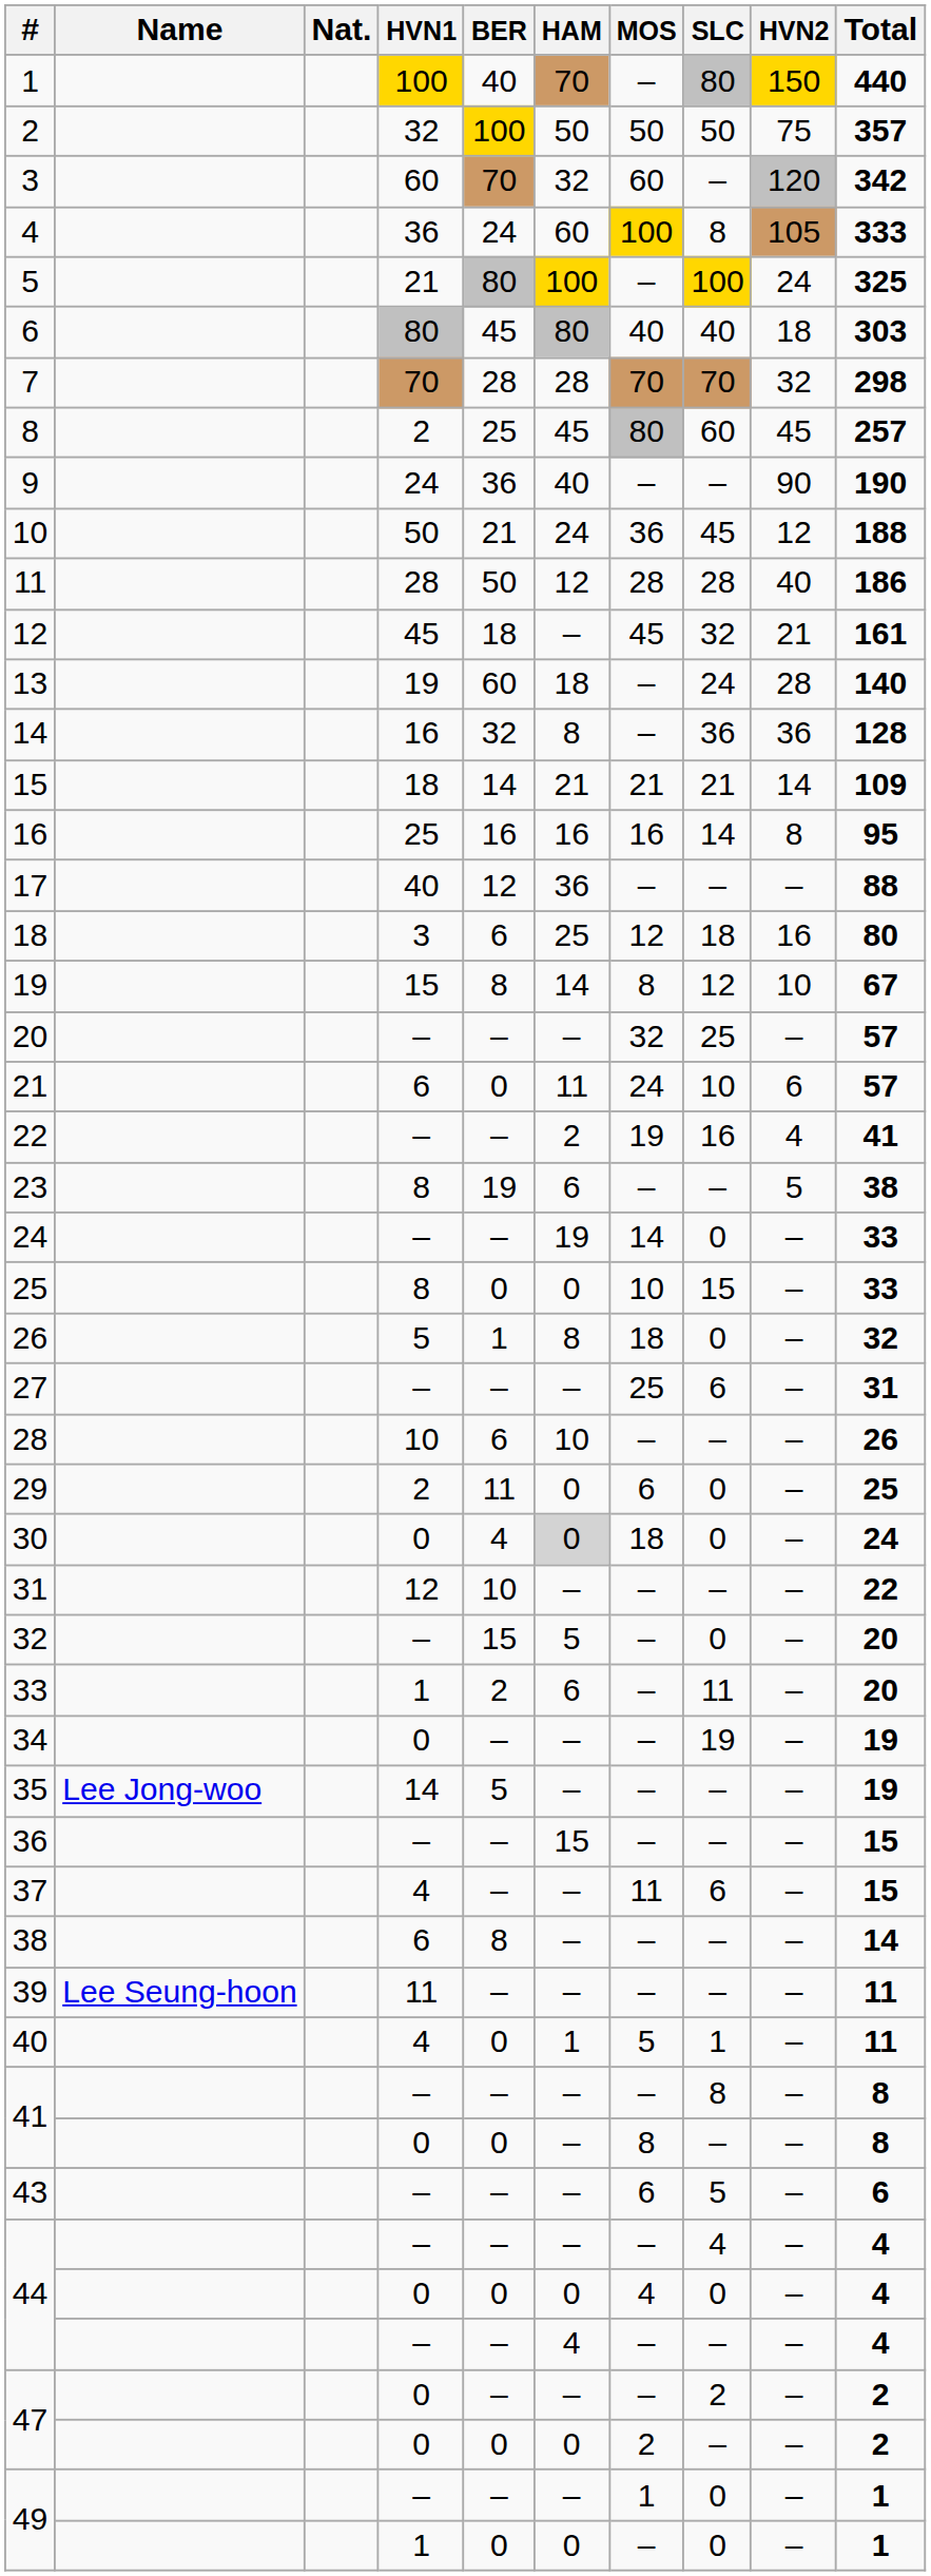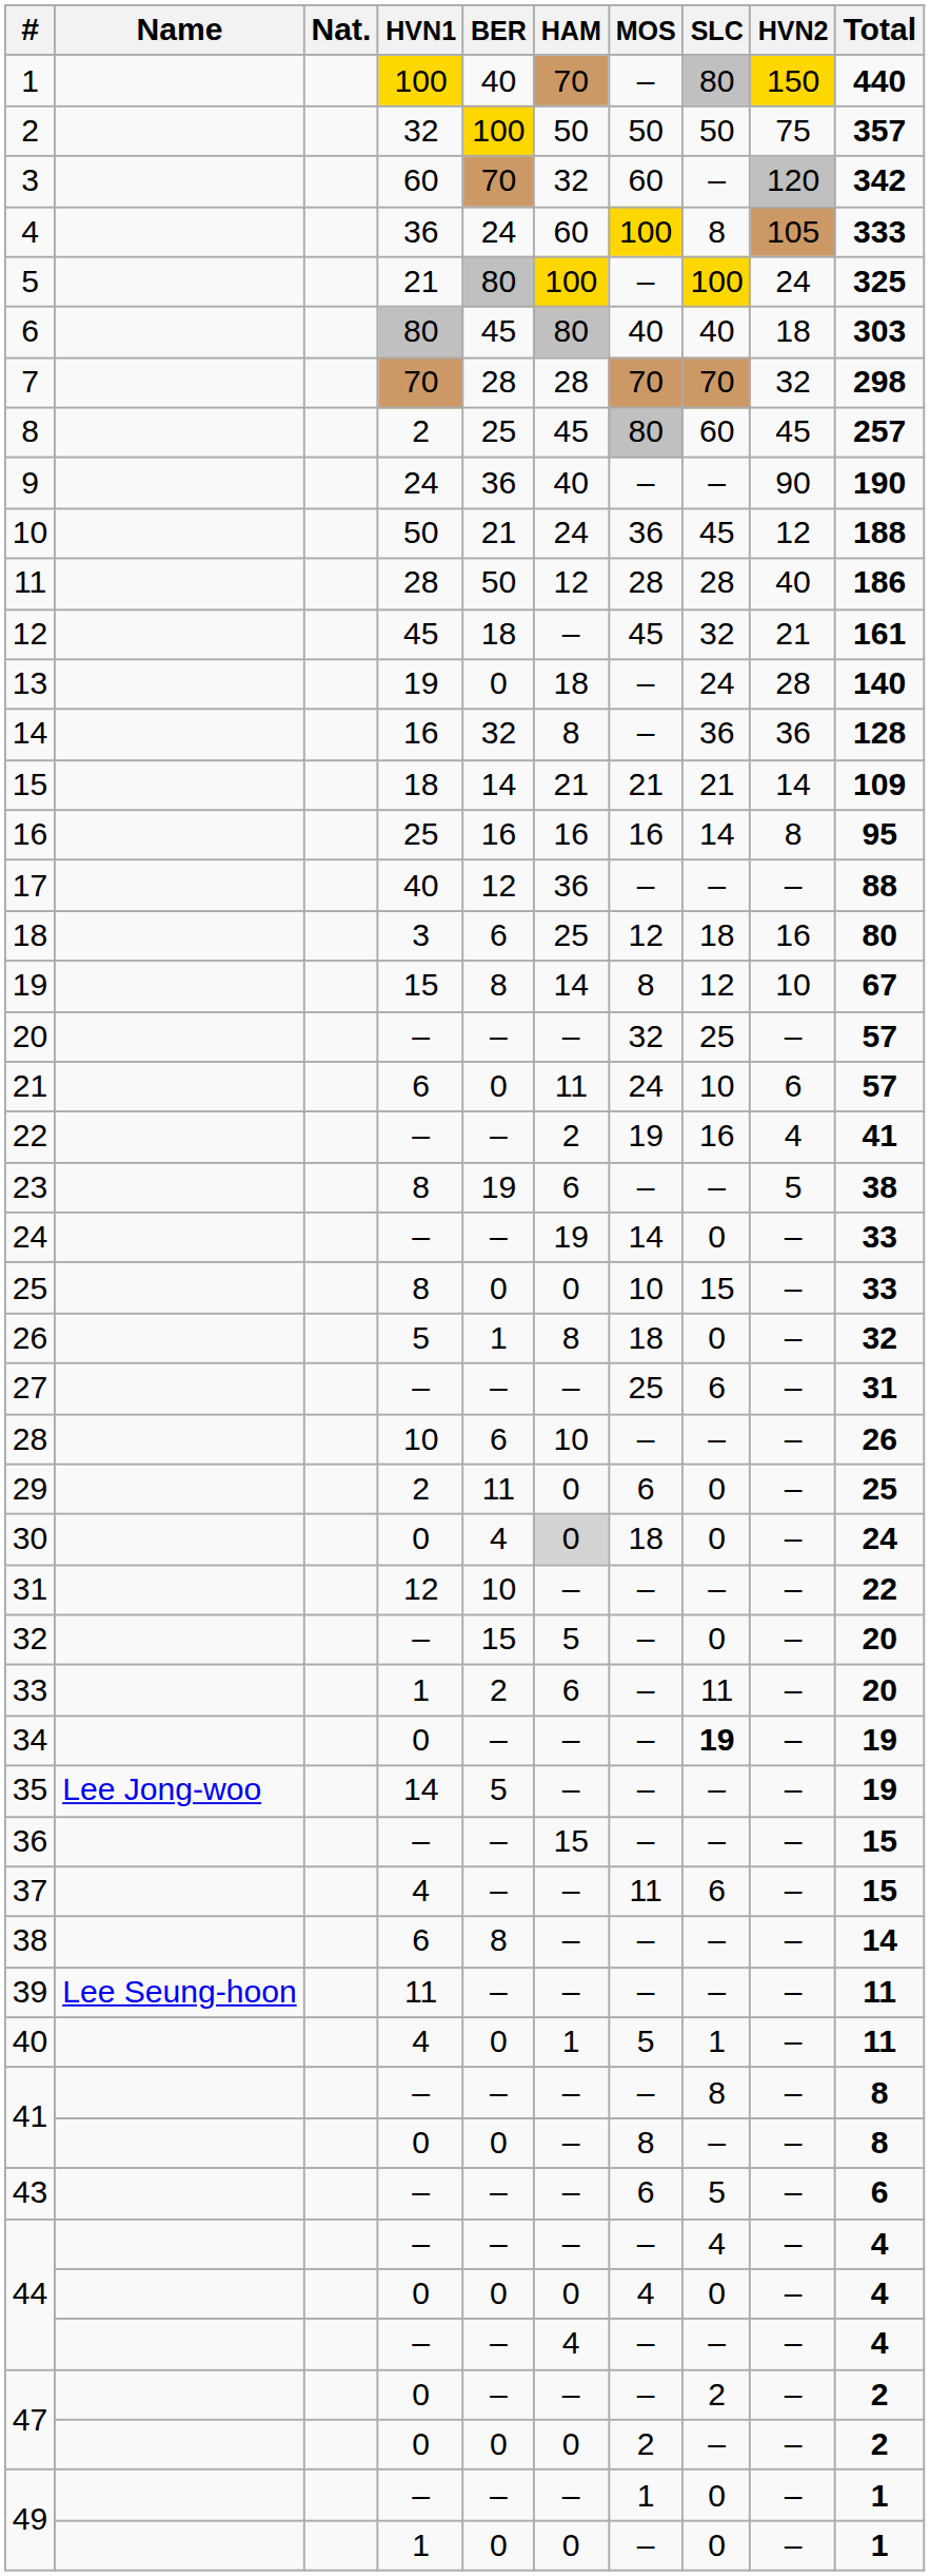 <table class="wikitable sortable" style="text-align:center;">
 <tr>
 <th>#</th>
 <th>Name</th>
 <th>Nat.</th>
 <th><small>HVN1</small></th>
 <th><small>BER</small></th>
 <th><small>HAM</small></th>
 <th><small>MOS</small></th>
 <th><small>SLC</small></th>
 <th><small>HVN2</small></th>
 <th>Total</th>
 </tr>
 <tr>
 <td>1</td>
 <td align=left></td>
 <td></td>
 <td bgcolor="gold">100</td>
 <td>40</td>
 <td bgcolor=CC9966>70</td>
 <td>–</td>
 <td bgcolor="silver">80</td>
 <td bgcolor="gold">150</td>
 <td><strong>440</strong></td>
 </tr>
 <tr>
 <td>2</td>
 <td align=left></td>
 <td></td>
 <td>32</td>
 <td bgcolor="gold">100</td>
 <td>50</td>
 <td>50</td>
 <td>50</td>
 <td>75</td>
 <td><strong>357</strong></td>
 </tr>
 <tr>
 <td>3</td>
 <td align=left></td>
 <td></td>
 <td>60</td>
 <td bgcolor=CC9966>70</td>
 <td>32</td>
 <td>60</td>
 <td>–</td>
 <td bgcolor="silver">120</td>
 <td><strong>342</strong></td>
 </tr>
 <tr>
 <td>4</td>
 <td align=left></td>
 <td></td>
 <td>36</td>
 <td>24</td>
 <td>60</td>
 <td bgcolor="gold">100</td>
 <td>8</td>
 <td bgcolor=CC9966>105</td>
 <td><strong>333</strong></td>
 </tr>
 <tr>
 <td>5</td>
 <td align=left></td>
 <td></td>
 <td>21</td>
 <td bgcolor="silver">80</td>
 <td bgcolor="gold">100</td>
 <td>–</td>
 <td bgcolor="gold">100</td>
 <td>24</td>
 <td><strong>325</strong></td>
 </tr>
 <tr>
 <td>6</td>
 <td align=left></td>
 <td></td>
 <td bgcolor="silver">80</td>
 <td>45</td>
 <td bgcolor="silver">80</td>
 <td>40</td>
 <td>40</td>
 <td>18</td>
 <td><strong>303</strong></td>
 </tr>
 <tr>
 <td>7</td>
 <td align=left></td>
 <td></td>
 <td bgcolor=CC9966>70</td>
 <td>28</td>
 <td>28</td>
 <td bgcolor=CC9966>70</td>
 <td bgcolor=CC9966>70</td>
 <td>32</td>
 <td><strong>298</strong></td>
 </tr>
 <tr>
 <td>8</td>
 <td align=left></td>
 <td></td>
 <td>2</td>
 <td>25</td>
 <td>45</td>
 <td bgcolor="silver">80</td>
 <td>60</td>
 <td>45</td>
 <td><strong>257</strong></td>
 </tr>
 <tr>
 <td>9</td>
 <td align=left></td>
 <td></td>
 <td>24</td>
 <td>36</td>
 <td>40</td>
 <td>–</td>
 <td>–</td>
 <td>90</td>
 <td><strong>190</strong></td>
 </tr>
 <tr>
 <td>10</td>
 <td align=left></td>
 <td></td>
 <td>50</td>
 <td>21</td>
 <td>24</td>
 <td>36</td>
 <td>45</td>
 <td>12</td>
 <td><strong>188</strong></td>
 </tr>
 <tr>
 <td>11</td>
 <td align=left></td>
 <td></td>
 <td>28</td>
 <td>50</td>
 <td>12</td>
 <td>28</td>
 <td>28</td>
 <td>40</td>
 <td><strong>186</strong></td>
 </tr>
 <tr>
 <td>12</td>
 <td align=left></td>
 <td></td>
 <td>45</td>
 <td>18</td>
 <td>–</td>
 <td>45</td>
 <td>32</td>
 <td>21</td>
 <td><strong>161</strong></td>
 </tr>
 <tr>
 <td>13</td>
 <td align=left></td>
 <td></td>
 <td>19</td>
-<td>60</td>
+<td>0</td>
 <td>18</td>
 <td>–</td>
 <td>24</td>
 <td>28</td>
 <td><strong>140</strong></td>
 </tr>
 <tr>
 <td>14</td>
 <td align=left></td>
 <td></td>
 <td>16</td>
 <td>32</td>
 <td>8</td>
 <td>–</td>
 <td>36</td>
 <td>36</td>
 <td><strong>128</strong></td>
 </tr>
 <tr>
 <td>15</td>
 <td align=left></td>
 <td></td>
 <td>18</td>
 <td>14</td>
 <td>21</td>
 <td>21</td>
 <td>21</td>
 <td>14</td>
 <td><strong>109</strong></td>
 </tr>
 <tr>
 <td>16</td>
 <td align=left></td>
 <td></td>
 <td>25</td>
 <td>16</td>
 <td>16</td>
 <td>16</td>
 <td>14</td>
 <td>8</td>
 <td><strong>95</strong></td>
 </tr>
 <tr>
 <td>17</td>
 <td align=left></td>
 <td></td>
 <td>40</td>
 <td>12</td>
 <td>36</td>
 <td>–</td>
 <td>–</td>
 <td>–</td>
 <td><strong>88</strong></td>
 </tr>
 <tr>
 <td>18</td>
 <td align=left></td>
 <td></td>
 <td>3</td>
 <td>6</td>
 <td>25</td>
 <td>12</td>
 <td>18</td>
 <td>16</td>
 <td><strong>80</strong></td>
 </tr>
 <tr>
 <td>19</td>
 <td align=left></td>
 <td></td>
 <td>15</td>
 <td>8</td>
 <td>14</td>
 <td>8</td>
 <td>12</td>
 <td>10</td>
 <td><strong>67</strong></td>
 </tr>
 <tr>
 <td>20</td>
 <td align=left></td>
 <td></td>
 <td>–</td>
 <td>–</td>
 <td>–</td>
 <td>32</td>
 <td>25</td>
 <td>–</td>
 <td><strong>57</strong></td>
 </tr>
 <tr>
 <td>21</td>
 <td align=left></td>
 <td></td>
 <td>6</td>
 <td>0</td>
 <td>11</td>
 <td>24</td>
 <td>10</td>
 <td>6</td>
 <td><strong>57</strong></td>
 </tr>
 <tr>
 <td>22</td>
 <td align=left></td>
 <td></td>
 <td>–</td>
 <td>–</td>
 <td>2</td>
 <td>19</td>
 <td>16</td>
 <td>4</td>
 <td><strong>41</strong></td>
 </tr>
 <tr>
 <td>23</td>
 <td align=left></td>
 <td></td>
 <td>8</td>
 <td>19</td>
 <td>6</td>
 <td>–</td>
 <td>–</td>
 <td>5</td>
 <td><strong>38</strong></td>
 </tr>
 <tr>
 <td>24</td>
 <td align=left></td>
 <td></td>
 <td>–</td>
 <td>–</td>
 <td>19</td>
 <td>14</td>
 <td>0</td>
 <td>–</td>
 <td><strong>33</strong></td>
 </tr>
 <tr>
 <td>25</td>
 <td align=left></td>
 <td></td>
 <td>8</td>
 <td>0</td>
 <td>0</td>
 <td>10</td>
 <td>15</td>
 <td>–</td>
 <td><strong>33</strong></td>
 </tr>
 <tr>
 <td>26</td>
 <td align=left></td>
 <td></td>
 <td>5</td>
 <td>1</td>
 <td>8</td>
 <td>18</td>
 <td>0</td>
 <td>–</td>
 <td><strong>32</strong></td>
 </tr>
 <tr>
 <td>27</td>
 <td align=left></td>
 <td></td>
 <td>–</td>
 <td>–</td>
 <td>–</td>
 <td>25</td>
 <td>6</td>
 <td>–</td>
 <td><strong>31</strong></td>
 </tr>
 <tr>
 <td>28</td>
 <td align=left></td>
 <td></td>
 <td>10</td>
 <td>6</td>
 <td>10</td>
 <td>–</td>
 <td>–</td>
 <td>–</td>
 <td><strong>26</strong></td>
 </tr>
 <tr>
 <td>29</td>
 <td align=left></td>
 <td></td>
 <td>2</td>
 <td>11</td>
 <td>0</td>
 <td>6</td>
 <td>0</td>
 <td>–</td>
 <td><strong>25</strong></td>
 </tr>
 <tr>
 <td>30</td>
 <td align=left></td>
 <td></td>
 <td>0</td>
 <td>4</td>
 <td style="background: lightgrey;">0</td>
 <td>18</td>
 <td>0</td>
 <td>–</td>
 <td><strong>24</strong></td>
 </tr>
 <tr>
 <td>31</td>
 <td align=left></td>
 <td></td>
 <td>12</td>
 <td>10</td>
 <td>–</td>
 <td>–</td>
 <td>–</td>
 <td>–</td>
 <td><strong>22</strong></td>
 </tr>
 <tr>
 <td>32</td>
 <td align=left></td>
 <td></td>
 <td>–</td>
 <td>15</td>
 <td>5</td>
 <td>–</td>
 <td>0</td>
 <td>–</td>
 <td><strong>20</strong></td>
 </tr>
 <tr>
 <td>33</td>
 <td align=left></td>
 <td></td>
 <td>1</td>
 <td>2</td>
 <td>6</td>
 <td>–</td>
 <td>11</td>
 <td>–</td>
 <td><strong>20</strong></td>
 </tr>
 <tr>
 <td>34</td>
 <td align=left></td>
 <td></td>
 <td>0</td>
 <td>–</td>
 <td>–</td>
 <td>–</td>
-<td>19</td>
+<td><strong>19</strong></td>
 <td>–</td>
 <td><strong>19</strong></td>
 </tr>
 <tr>
 <td>35</td>
 <td align=left><a href='#'>Lee Jong-woo</a></td>
 <td></td>
 <td>14</td>
 <td>5</td>
 <td>–</td>
 <td>–</td>
 <td>–</td>
 <td>–</td>
 <td><strong>19</strong></td>
 </tr>
 <tr>
 <td>36</td>
 <td align=left></td>
 <td></td>
 <td>–</td>
 <td>–</td>
 <td>15</td>
 <td>–</td>
 <td>–</td>
 <td>–</td>
 <td><strong>15</strong></td>
 </tr>
 <tr>
 <td>37</td>
 <td align=left></td>
 <td></td>
 <td>4</td>
 <td>–</td>
 <td>–</td>
 <td>11</td>
 <td>6</td>
 <td>–</td>
 <td><strong>15</strong></td>
 </tr>
 <tr>
 <td>38</td>
 <td align=left></td>
 <td></td>
 <td>6</td>
 <td>8</td>
 <td>–</td>
 <td>–</td>
 <td>–</td>
 <td>–</td>
 <td><strong>14</strong></td>
 </tr>
 <tr>
 <td>39</td>
 <td align=left><a href='#'>Lee Seung-hoon</a></td>
 <td></td>
 <td>11</td>
 <td>–</td>
 <td>–</td>
 <td>–</td>
 <td>–</td>
 <td>–</td>
 <td><strong>11</strong></td>
 </tr>
 <tr>
 <td>40</td>
 <td align=left></td>
 <td></td>
 <td>4</td>
 <td>0</td>
 <td>1</td>
 <td>5</td>
 <td>1</td>
 <td>–</td>
 <td><strong>11</strong></td>
 </tr>
 <tr>
 <td rowspan=2>41</td>
 <td align=left></td>
 <td></td>
 <td>–</td>
 <td>–</td>
 <td>–</td>
 <td>–</td>
 <td>8</td>
 <td>–</td>
 <td><strong>8</strong></td>
 </tr>
 <tr>
 <td align=left></td>
 <td></td>
 <td>0</td>
 <td>0</td>
 <td>–</td>
 <td>8</td>
 <td>–</td>
 <td>–</td>
 <td><strong>8</strong></td>
 </tr>
 <tr>
 <td>43</td>
 <td align=left></td>
 <td></td>
 <td>–</td>
 <td>–</td>
 <td>–</td>
 <td>6</td>
 <td>5</td>
 <td>–</td>
 <td><strong>6</strong></td>
 </tr>
 <tr>
 <td rowspan=3>44</td>
 <td align=left></td>
 <td></td>
 <td>–</td>
 <td>–</td>
 <td>–</td>
 <td>–</td>
 <td>4</td>
 <td>–</td>
 <td><strong>4</strong></td>
 </tr>
 <tr>
 <td align=left></td>
 <td></td>
 <td>0</td>
 <td>0</td>
 <td>0</td>
 <td>4</td>
 <td>0</td>
 <td>–</td>
 <td><strong>4</strong></td>
 </tr>
 <tr>
 <td align=left></td>
 <td></td>
 <td>–</td>
 <td>–</td>
 <td>4</td>
 <td>–</td>
 <td>–</td>
 <td>–</td>
 <td><strong>4</strong></td>
 </tr>
 <tr>
 <td rowspan=2>47</td>
 <td align=left></td>
 <td></td>
 <td>0</td>
 <td>–</td>
 <td>–</td>
 <td>–</td>
 <td>2</td>
 <td>–</td>
 <td><strong>2</strong></td>
 </tr>
 <tr>
 <td align=left></td>
 <td></td>
 <td>0</td>
 <td>0</td>
 <td>0</td>
 <td>2</td>
 <td>–</td>
 <td>–</td>
 <td><strong>2</strong></td>
 </tr>
 <tr>
 <td rowspan=2>49</td>
 <td align=left></td>
 <td></td>
 <td>–</td>
 <td>–</td>
 <td>–</td>
 <td>1</td>
 <td>0</td>
 <td>–</td>
 <td><strong>1</strong></td>
 </tr>
 <tr>
 <td align=left></td>
 <td></td>
 <td>1</td>
 <td>0</td>
 <td>0</td>
 <td>–</td>
 <td>0</td>
 <td>–</td>
 <td><strong>1</strong></td>
 </tr>
 </table>
